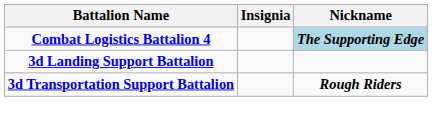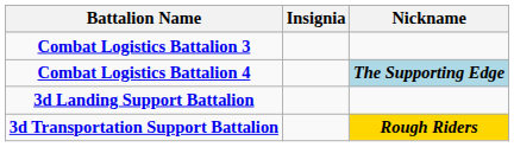 <table class="wikitable sortable" style="text-align:center;">
 <tr bgcolor="#CCCCCC">
 <th><strong>Battalion Name</strong></th>
 <th><strong>Insignia</strong></th>
 <th><strong>Nickname</strong></th>
+</tr>
+<tr>
+<td><strong><a href='#'>Combat Logistics Battalion 3</a></strong></td>
+<td></td>
+<td></td>
 </tr>
 <tr>
 <td><strong><a href='#'>Combat Logistics Battalion 4</a></strong></td>
 <td></td>
 <td style="background: lightblue;"><strong><em>The Supporting Edge</em></strong></td>
 </tr>
 <tr>
 <td><strong><a href='#'>3d Landing Support Battalion</a></strong></td>
 <td></td>
 <td></td>
 </tr>
 <tr>
 <td><strong><a href='#'>3d Transportation Support Battalion</a></strong></td>
 <td></td>
-<td><strong><em>Rough Riders</em></strong></td>
+<td style="background: gold;"><strong><em>Rough Riders</em></strong></td>
 </tr>
 </table>
